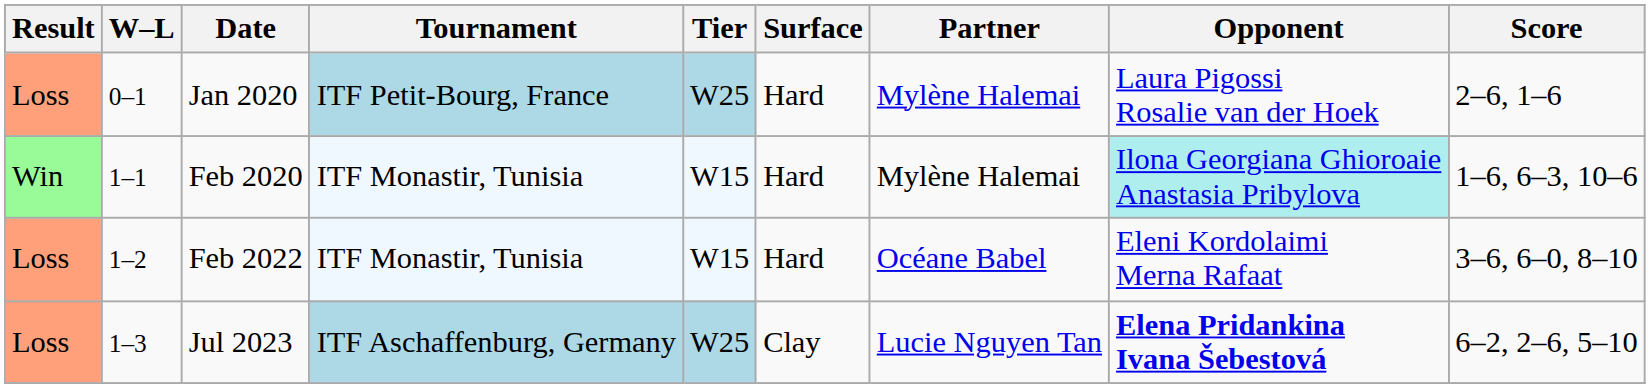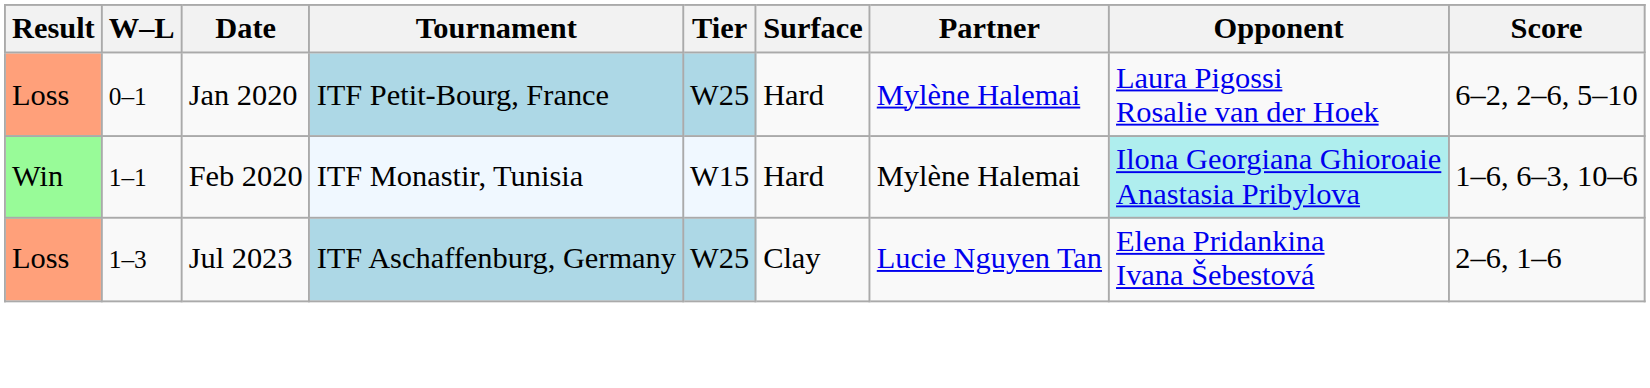 <table class="sortable wikitable">
 <tr>
 <th>Result</th>
 <th class="unsortable">W–L</th>
 <th>Date</th>
 <th>Tournament</th>
 <th>Tier</th>
 <th>Surface</th>
 <th>Partner</th>
 <th>Opponent</th>
 <th class=unsortable>Score</th>
 </tr>
 <tr>
 <td bgcolor="ffa07a">Loss</td>
 <td><small>0–1</small></td>
 <td>Jan 2020</td>
 <td style="background:lightblue;">ITF Petit-Bourg, France</td>
 <td style="background:lightblue;">W25</td>
 <td>Hard</td>
 <td> <a href='#'>Mylène Halemai</a></td>
 <td> <a href='#'>Laura Pigossi</a> <br>  <a href='#'>Rosalie van der Hoek</a></td>
-<td>2–6, 1–6</td>
+<td>6–2, 2–6, 5–10</td>
 </tr>
 <tr>
 <td style="background:#98FB98;">Win</td>
 <td><small>1–1</small></td>
 <td>Feb 2020</td>
 <td style="background:#f0f8ff;">ITF Monastir, Tunisia</td>
 <td style="background:#f0f8ff;">W15</td>
 <td>Hard</td>
 <td> Mylène Halemai</td>
 <td style="background: paleturquoise;"> <a href='#'>Ilona Georgiana Ghioroaie</a> <br>  <a href='#'>Anastasia Pribylova</a></td>
 <td>1–6, 6–3, 10–6</td>
 </tr>
 <tr>
 <td bgcolor="ffa07a">Loss</td>
-<td><small>1–2</small></td>
-<td>Feb 2022</td>
-<td style="background:#f0f8ff;">ITF Monastir, Tunisia</td>
-<td style="background:#f0f8ff;">W15</td>
-<td>Hard</td>
-<td> <a href='#'>Océane Babel</a></td>
-<td> <a href='#'>Eleni Kordolaimi</a> <br>  <a href='#'>Merna Rafaat</a></td>
-<td>3–6, 6–0, 8–10</td>
-</tr>
-<tr>
-<td bgcolor="ffa07a">Loss</td>
 <td><small>1–3</small></td>
 <td>Jul 2023</td>
 <td style="background:lightblue;">ITF Aschaffenburg, Germany</td>
 <td style="background:lightblue;">W25</td>
 <td>Clay</td>
 <td> <a href='#'>Lucie Nguyen Tan</a></td>
-<td><strong> <a href='#'>Elena Pridankina</a> <br>  <a href='#'>Ivana Šebestová</a></strong></td>
-<td>6–2, 2–6, 5–10</td>
+<td> <a href='#'>Elena Pridankina</a> <br>  <a href='#'>Ivana Šebestová</a></td>
+<td>2–6, 1–6</td>
 </tr>
 </table>
